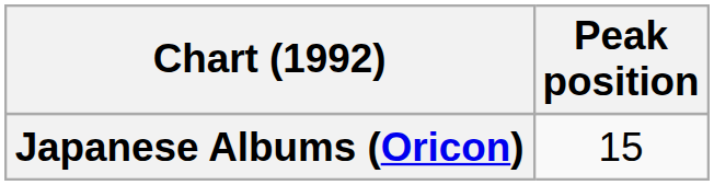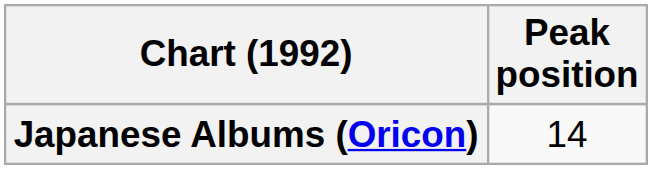 <table class="wikitable sortable plainrowheaders" style="text-align:center">
 <tr>
 <th scope="col">Chart (1992)</th>
 <th scope="col">Peak<br>position</th>
 </tr>
 <tr>
 </tr>
 <tr>
 <th scope="row">Japanese Albums (<a href='#'>Oricon</a>)</th>
-<td align="center">15</td>
+<td align="center">14</td>
 </tr>
 </table>
